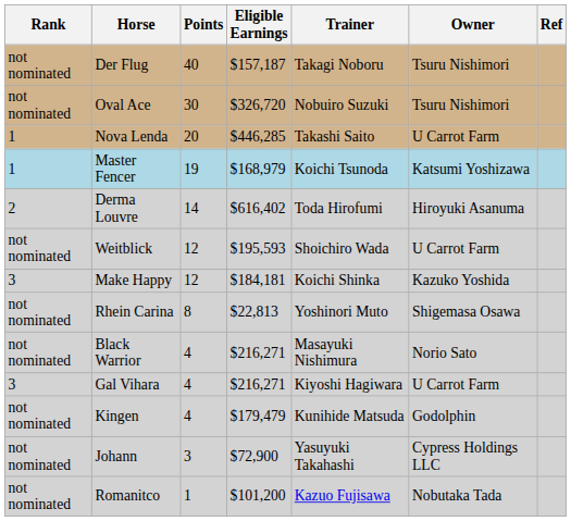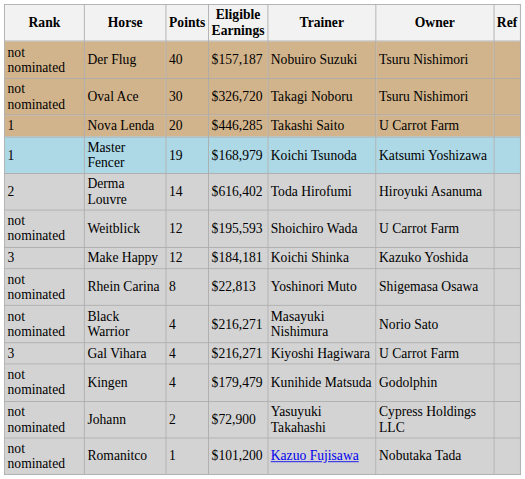 <table class="wikitable">
 <tr>
 <th>Rank</th>
 <th>Horse</th>
 <th>Points</th>
 <th>Eligible<br>Earnings</th>
 <th>Trainer</th>
 <th>Owner</th>
 <th>Ref</th>
 </tr>
 <tr bgcolor="tan">
 <td>not nominated</td>
 <td>Der Flug</td>
 <td>40</td>
 <td>$157,187</td>
-<td>Takagi Noboru</td>
+<td>Nobuiro Suzuki</td>
 <td>Tsuru Nishimori</td>
 <td></td>
 </tr>
 <tr bgcolor="tan">
 <td>not nominated</td>
 <td>Oval Ace</td>
 <td>30</td>
 <td>$326,720</td>
-<td>Nobuiro Suzuki</td>
+<td>Takagi Noboru</td>
 <td>Tsuru Nishimori</td>
 <td></td>
 </tr>
 <tr bgcolor="tan">
 <td>1</td>
 <td>Nova Lenda</td>
 <td>20</td>
 <td>$446,285</td>
 <td>Takashi Saito</td>
 <td>U Carrot Farm</td>
 <td></td>
 </tr>
 <tr bgcolor="lightblue">
 <td>1</td>
 <td>Master Fencer</td>
 <td>19</td>
 <td>$168,979</td>
 <td>Koichi Tsunoda</td>
 <td>Katsumi Yoshizawa</td>
 <td></td>
 </tr>
 <tr bgcolor="lightgrey">
 <td>2</td>
 <td>Derma Louvre</td>
 <td>14</td>
 <td>$616,402</td>
 <td>Toda Hirofumi</td>
 <td>Hiroyuki Asanuma</td>
 <td></td>
 </tr>
 <tr bgcolor="lightgrey">
 <td>not nominated</td>
 <td>Weitblick</td>
 <td>12</td>
 <td>$195,593</td>
 <td>Shoichiro Wada</td>
 <td>U Carrot Farm</td>
 <td></td>
 </tr>
 <tr bgcolor="lightgray">
 <td>3</td>
 <td>Make Happy</td>
 <td>12</td>
 <td>$184,181</td>
 <td>Koichi Shinka</td>
 <td>Kazuko Yoshida</td>
 <td></td>
 </tr>
 <tr bgcolor="lightgray">
 <td>not nominated</td>
 <td>Rhein Carina</td>
 <td>8</td>
 <td>$22,813</td>
 <td>Yoshinori Muto</td>
 <td>Shigemasa Osawa</td>
 <td></td>
 </tr>
 <tr bgcolor="lightgray">
 <td>not nominated</td>
 <td>Black Warrior</td>
 <td>4</td>
 <td>$216,271</td>
 <td>Masayuki Nishimura</td>
 <td>Norio Sato</td>
 <td></td>
 </tr>
 <tr bgcolor="lightgray">
 <td>3</td>
 <td>Gal Vihara</td>
 <td>4</td>
 <td>$216,271</td>
 <td>Kiyoshi Hagiwara</td>
 <td>U Carrot Farm</td>
 <td></td>
 </tr>
 <tr bgcolor="lightgray">
 <td>not nominated</td>
 <td>Kingen</td>
 <td>4</td>
 <td>$179,479</td>
 <td>Kunihide Matsuda</td>
 <td>Godolphin</td>
 <td></td>
 </tr>
 <tr bgcolor="lightgray">
 <td>not nominated</td>
 <td>Johann</td>
-<td>3</td>
+<td>2</td>
 <td>$72,900</td>
 <td>Yasuyuki Takahashi</td>
 <td>Cypress Holdings LLC</td>
 <td></td>
 </tr>
 <tr bgcolor="lightgray">
 <td>not nominated</td>
 <td>Romanitco</td>
 <td>1</td>
 <td>$101,200</td>
 <td><a href='#'>Kazuo Fujisawa</a></td>
 <td>Nobutaka Tada</td>
 <td></td>
 </tr>
 </table>
